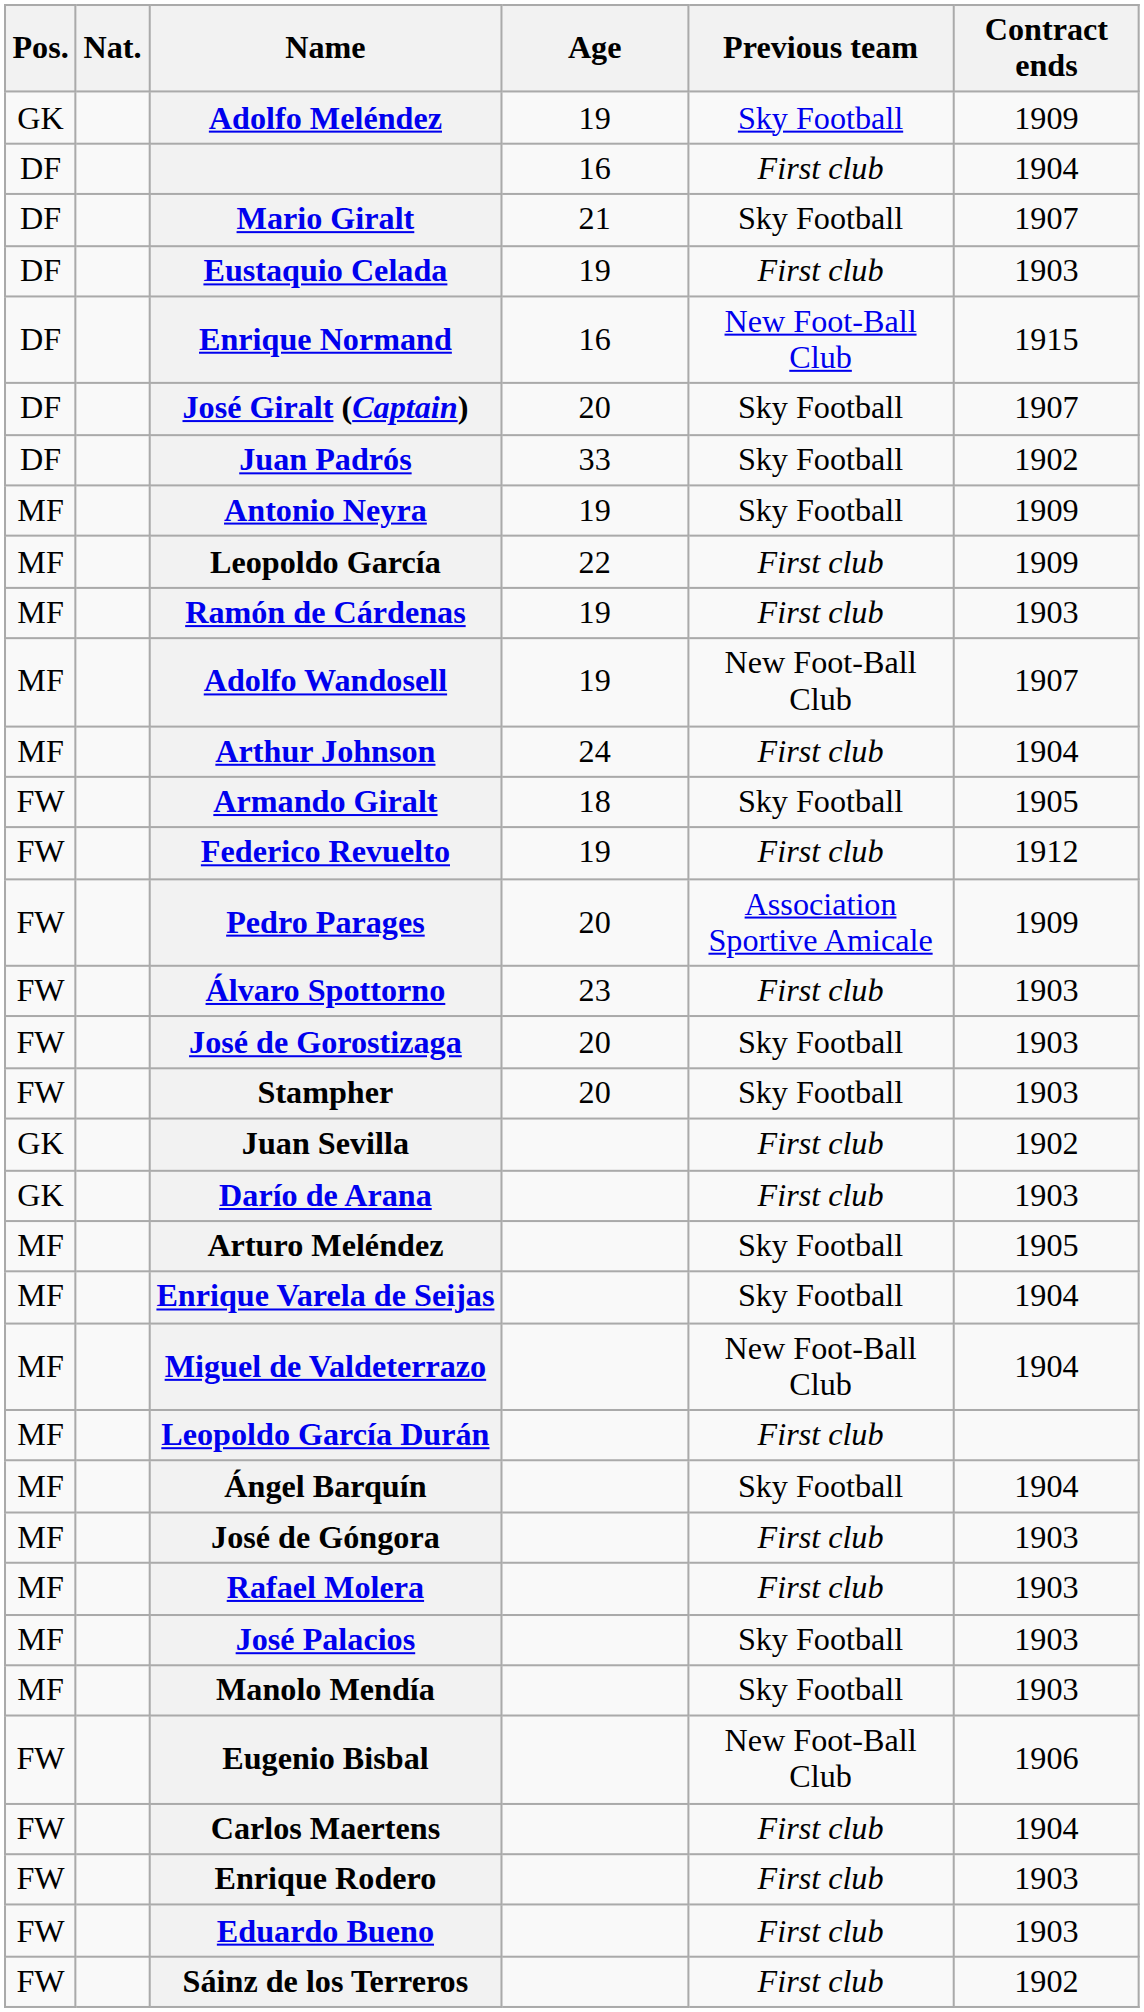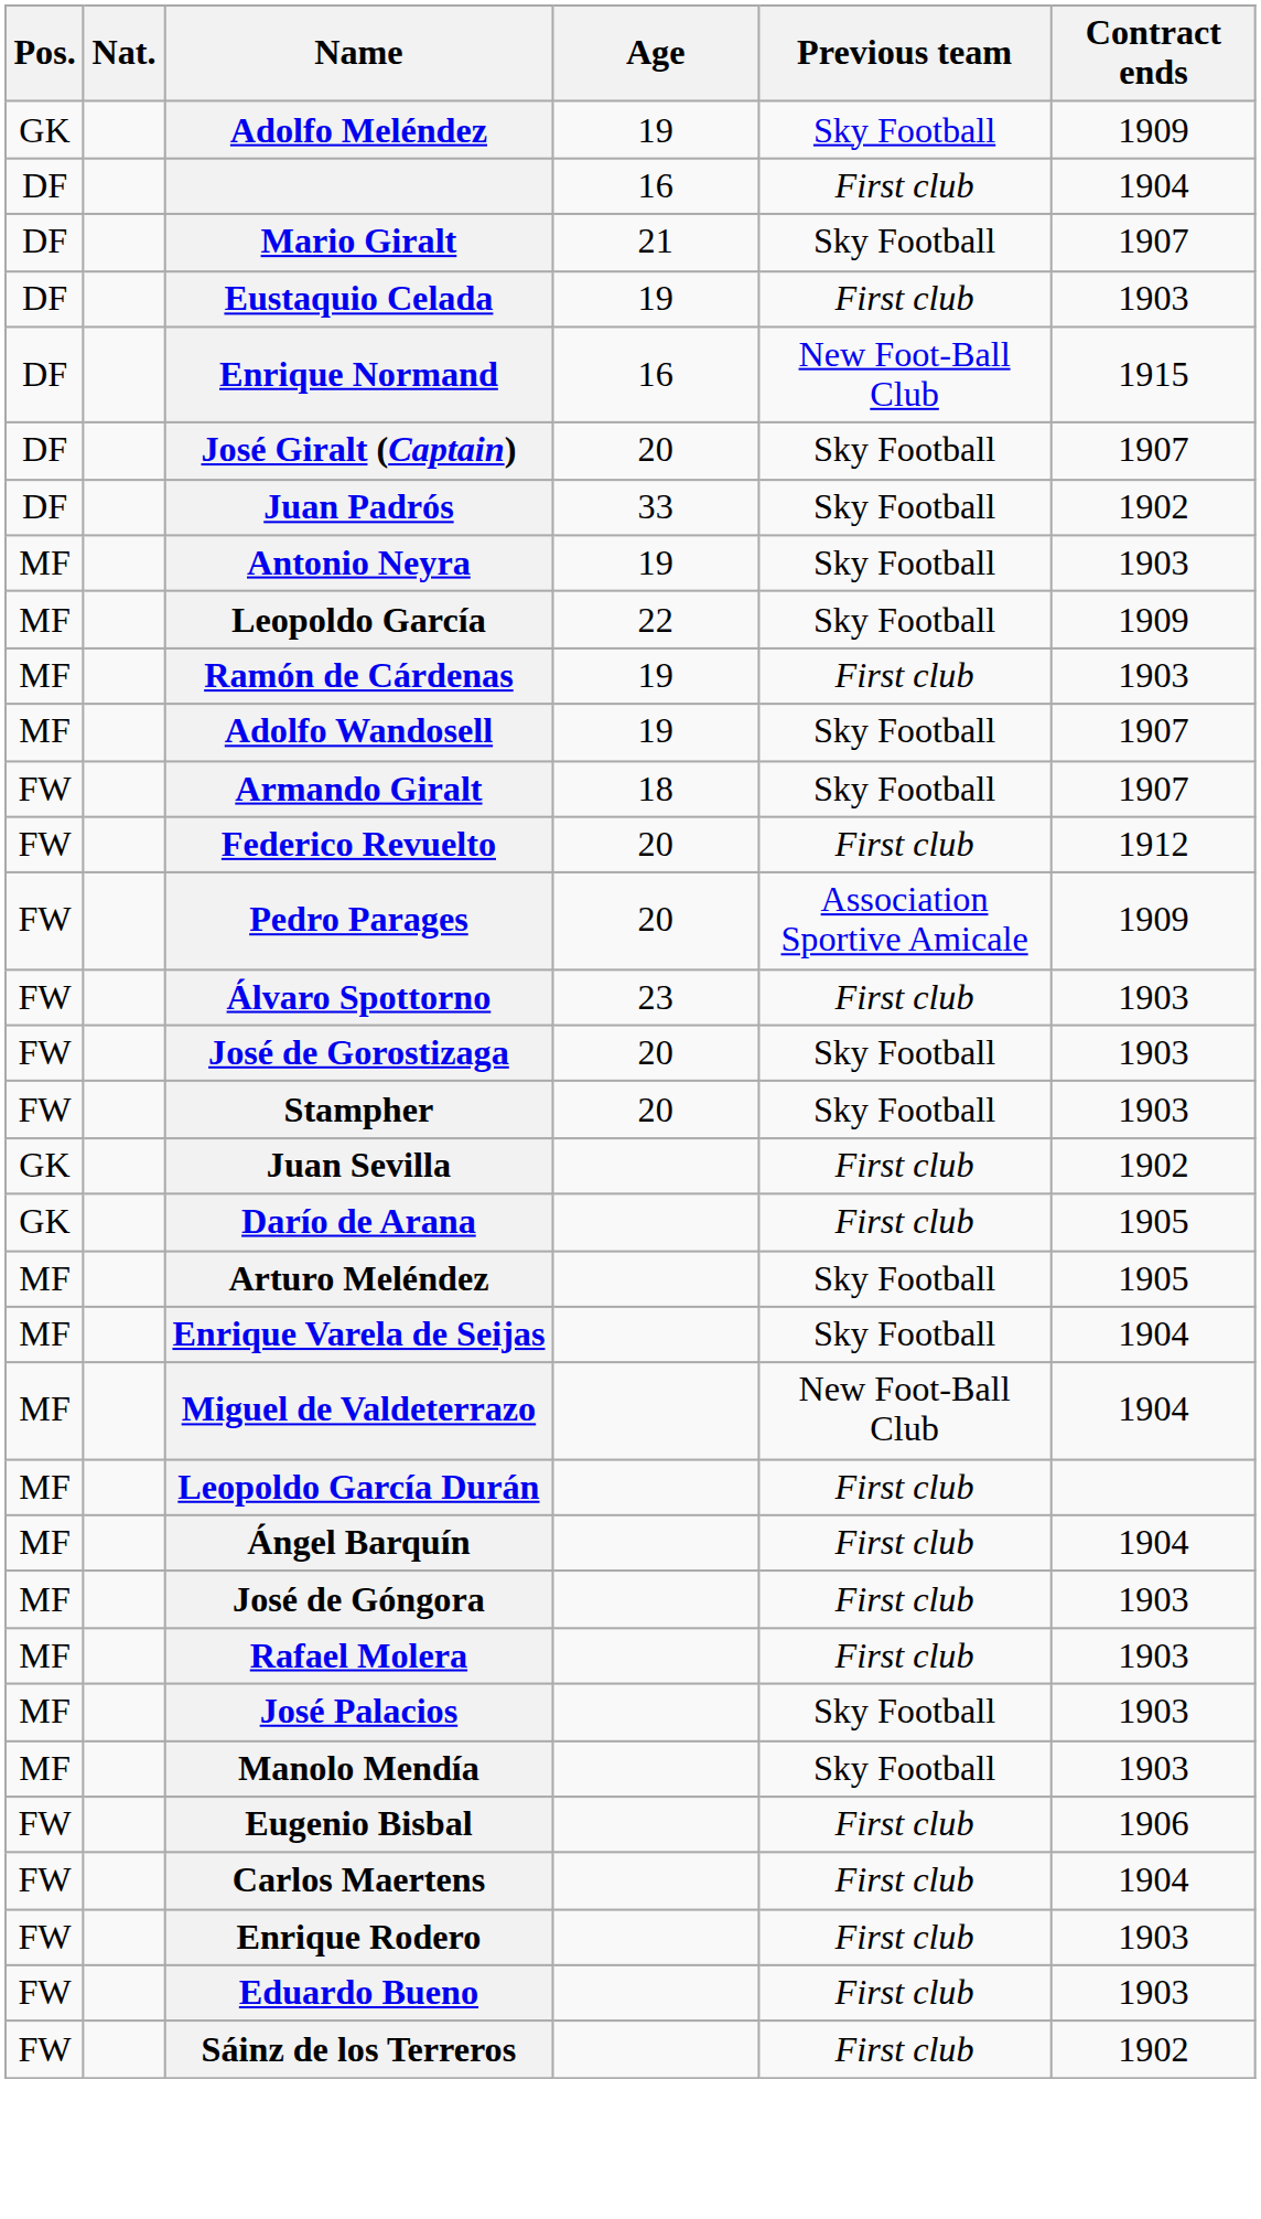 <table class="wikitable plainrowheaders" style="text-align:center">
 <tr>
 <th>Pos.</th>
 <th>Nat.</th>
 <th>Name</th>
 <th width="85">Age</th>
 <th width="125">Previous team</th>
 <th width="85">Contract ends</th>
 </tr>
 <tr>
 <td>GK</td>
 <td></td>
 <th scope="row"><a href='#'>Adolfo Meléndez</a></th>
 <td>19</td>
 <td><a href='#'>Sky Football</a></td>
 <td>1909</td>
 </tr>
 <tr>
 <td>DF</td>
 <td></td>
 <th scope="row"></th>
 <td>16</td>
 <td><em>First club</em></td>
 <td>1904</td>
 </tr>
 <tr>
 <td>DF</td>
 <td></td>
 <th scope="row"><a href='#'>Mario Giralt</a></th>
 <td>21</td>
 <td>Sky Football</td>
 <td>1907</td>
 </tr>
 <tr>
 <td>DF</td>
 <td></td>
 <th scope="row"><a href='#'>Eustaquio Celada</a></th>
 <td>19</td>
 <td><em>First club</em></td>
 <td>1903</td>
 </tr>
 <tr>
 <td>DF</td>
 <td></td>
 <th scope="row"><a href='#'>Enrique Normand</a></th>
 <td>16</td>
 <td><a href='#'>New Foot-Ball Club</a></td>
 <td>1915</td>
 </tr>
 <tr>
 <td>DF</td>
 <td></td>
 <th scope="row"><a href='#'>José Giralt</a> (<a href='#'><em>Captain</em></a>)</th>
 <td>20</td>
 <td>Sky Football</td>
 <td>1907</td>
 </tr>
 <tr>
 <td>DF</td>
 <td></td>
 <th scope="row"><a href='#'>Juan Padrós</a></th>
 <td>33</td>
 <td>Sky Football</td>
 <td>1902</td>
 </tr>
 <tr>
 <td>MF</td>
 <td></td>
 <th scope="row"><a href='#'>Antonio Neyra</a></th>
 <td>19</td>
 <td>Sky Football</td>
-<td>1909</td>
+<td>1903</td>
 </tr>
 <tr>
 <td>MF</td>
 <td></td>
 <th scope="row">Leopoldo García</th>
 <td>22</td>
-<td><em>First club</em></td>
+<td>Sky Football</td>
 <td>1909</td>
 </tr>
 <tr>
 <td>MF</td>
 <td></td>
 <th scope="row"><a href='#'>Ramón de Cárdenas</a></th>
 <td>19</td>
 <td><em>First club</em></td>
 <td>1903</td>
 </tr>
 <tr>
 <td>MF</td>
 <td></td>
 <th scope="row"><a href='#'>Adolfo Wandosell</a></th>
 <td>19</td>
-<td>New Foot-Ball Club</td>
+<td>Sky Football</td>
 <td>1907</td>
-</tr>
-<tr>
-<td>MF</td>
-<td></td>
-<th scope="row"><a href='#'>Arthur Johnson</a></th>
-<td>24</td>
-<td><em>First club</em></td>
-<td>1904</td>
 </tr>
 <tr>
 <td>FW</td>
 <td></td>
 <th scope="row"><a href='#'>Armando Giralt</a></th>
 <td>18</td>
 <td>Sky Football</td>
-<td>1905</td>
+<td>1907</td>
 </tr>
 <tr>
 <td>FW</td>
 <td></td>
 <th scope="row"><a href='#'>Federico Revuelto</a></th>
-<td>19</td>
+<td>20</td>
 <td><em>First club</em></td>
 <td>1912</td>
 </tr>
 <tr>
 <td>FW</td>
 <td></td>
 <th scope="row"><a href='#'>Pedro Parages</a></th>
 <td>20</td>
 <td><a href='#'>Association Sportive Amicale</a></td>
 <td>1909</td>
 </tr>
 <tr>
 <td>FW</td>
 <td></td>
 <th scope="row"><a href='#'>Álvaro Spottorno</a></th>
 <td>23</td>
 <td><em>First club</em></td>
 <td>1903</td>
 </tr>
 <tr>
 <td>FW</td>
 <td></td>
 <th scope="row"><a href='#'>José de Gorostizaga</a></th>
 <td>20</td>
 <td>Sky Football</td>
 <td>1903</td>
 </tr>
 <tr>
 <td>FW</td>
 <td></td>
 <th scope="row">Stampher</th>
 <td>20</td>
 <td>Sky Football</td>
 <td>1903</td>
 </tr>
 <tr>
 <td>GK</td>
 <td></td>
 <th scope=row>Juan Sevilla</th>
 <td></td>
 <td><em>First club</em></td>
 <td>1902</td>
 </tr>
 <tr>
 <td>GK</td>
 <td></td>
 <th scope=row><a href='#'>Darío de Arana</a></th>
 <td></td>
 <td><em>First club</em></td>
-<td>1903</td>
+<td>1905</td>
 </tr>
 <tr>
 <td>MF</td>
 <td></td>
 <th scope="row">Arturo Meléndez</th>
 <td></td>
 <td>Sky Football</td>
 <td>1905</td>
 </tr>
 <tr>
 <td>MF</td>
 <td></td>
 <th scope="row"><a href='#'>Enrique Varela de Seijas</a></th>
 <td></td>
 <td>Sky Football</td>
 <td>1904</td>
 </tr>
 <tr>
 <td>MF</td>
 <td></td>
 <th scope="row"><a href='#'>Miguel de Valdeterrazo</a></th>
 <td></td>
 <td>New Foot-Ball Club</td>
 <td>1904</td>
 </tr>
 <tr>
 <td>MF</td>
 <td></td>
 <th scope="row"><a href='#'>Leopoldo García Durán</a></th>
 <td></td>
 <td><em>First club</em></td>
 <td></td>
 </tr>
 <tr>
 <td>MF</td>
 <td></td>
 <th scope="row">Ángel Barquín</th>
 <td></td>
-<td>Sky Football</td>
+<td><em>First club</em></td>
 <td>1904</td>
 </tr>
 <tr>
 <td>MF</td>
 <td></td>
 <th scope=row>José de Góngora</th>
 <td></td>
 <td><em>First club</em></td>
 <td>1903</td>
 </tr>
 <tr>
 <td>MF</td>
 <td></td>
 <th scope=row><a href='#'>Rafael Molera</a></th>
 <td></td>
 <td><em>First club</em></td>
 <td>1903</td>
 </tr>
 <tr>
 <td>MF</td>
 <td></td>
 <th scope=row><a href='#'>José Palacios</a></th>
 <td></td>
 <td>Sky Football</td>
 <td>1903</td>
 </tr>
 <tr>
 <td>MF</td>
 <td></td>
 <th scope=row>Manolo Mendía</th>
 <td></td>
 <td>Sky Football</td>
 <td>1903</td>
 </tr>
 <tr>
 <td>FW</td>
 <td></td>
 <th scope="row">Eugenio Bisbal</th>
 <td></td>
-<td>New Foot-Ball Club</td>
+<td><em>First club</em></td>
 <td>1906</td>
 </tr>
 <tr>
 <td>FW</td>
 <td></td>
 <th scope="row">Carlos Maertens</th>
 <td></td>
 <td><em>First club</em></td>
 <td>1904</td>
 </tr>
 <tr>
 <td>FW</td>
 <td></td>
 <th scope="row">Enrique Rodero</th>
 <td></td>
 <td><em>First club</em></td>
 <td>1903</td>
 </tr>
 <tr>
 <td>FW</td>
 <td></td>
 <th scope="row"><a href='#'>Eduardo Bueno</a></th>
 <td></td>
 <td><em>First club</em></td>
 <td>1903</td>
 </tr>
 <tr>
 <td>FW</td>
 <td></td>
 <th scope="row">Sáinz de los Terreros</th>
 <td></td>
 <td><em>First club</em></td>
 <td>1902</td>
 </tr>
 </table>
